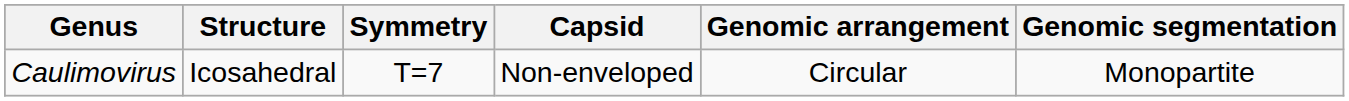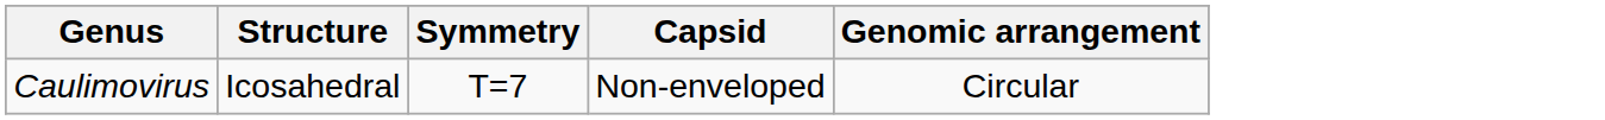 <table class="wikitable sortable" style="text-align:center">
 <tr>
 <th>Genus</th>
 <th>Structure</th>
 <th>Symmetry</th>
 <th>Capsid</th>
 <th>Genomic arrangement</th>
-<th>Genomic segmentation</th>
 </tr>
 <tr>
 <td><em>Caulimovirus</em></td>
 <td>Icosahedral</td>
 <td>T=7</td>
 <td>Non-enveloped</td>
 <td>Circular</td>
-<td>Monopartite</td>
 </tr>
 </table>
